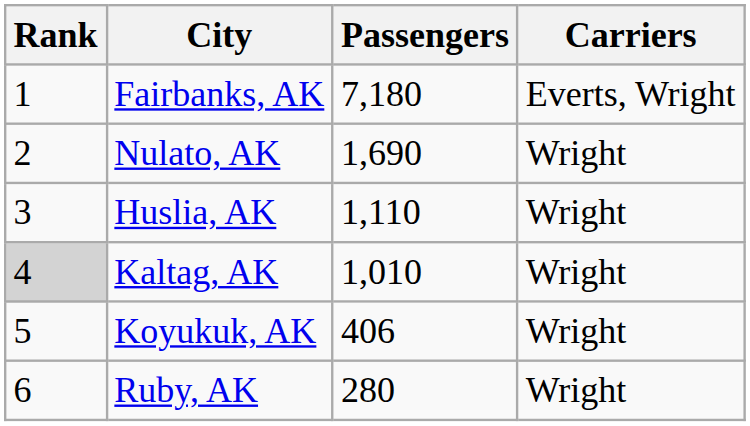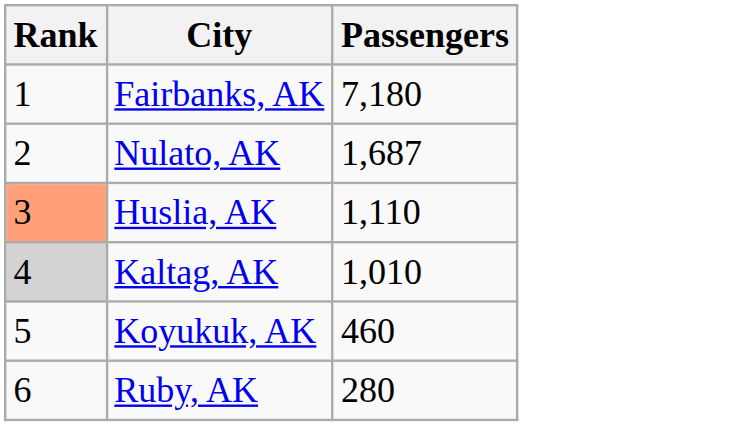 <table class="wikitable" style="font-size: 95%;">
 <tr>
 <th>Rank</th>
 <th>City</th>
 <th>Passengers</th>
-<th>Carriers</th>
 </tr>
 <tr>
 <td>1</td>
 <td><a href='#'>Fairbanks, AK</a></td>
 <td>7,180</td>
-<td>Everts, Wright</td>
 </tr>
 <tr>
 <td>2</td>
 <td><a href='#'>Nulato, AK</a></td>
-<td>1,690</td>
-<td>Wright</td>
+<td>1,687</td>
 </tr>
 <tr>
-<td>3</td>
+<td style="background: lightsalmon;">3</td>
 <td><a href='#'>Huslia, AK</a></td>
 <td>1,110</td>
-<td>Wright</td>
 </tr>
 <tr>
 <td style="background: lightgrey;">4</td>
 <td><a href='#'>Kaltag, AK</a></td>
 <td>1,010</td>
-<td>Wright</td>
 </tr>
 <tr>
 <td>5</td>
 <td><a href='#'>Koyukuk, AK</a></td>
-<td>406</td>
-<td>Wright</td>
+<td>460</td>
 </tr>
 <tr>
 <td>6</td>
 <td><a href='#'>Ruby, AK</a></td>
 <td>280</td>
-<td>Wright</td>
 </tr>
 </table>
